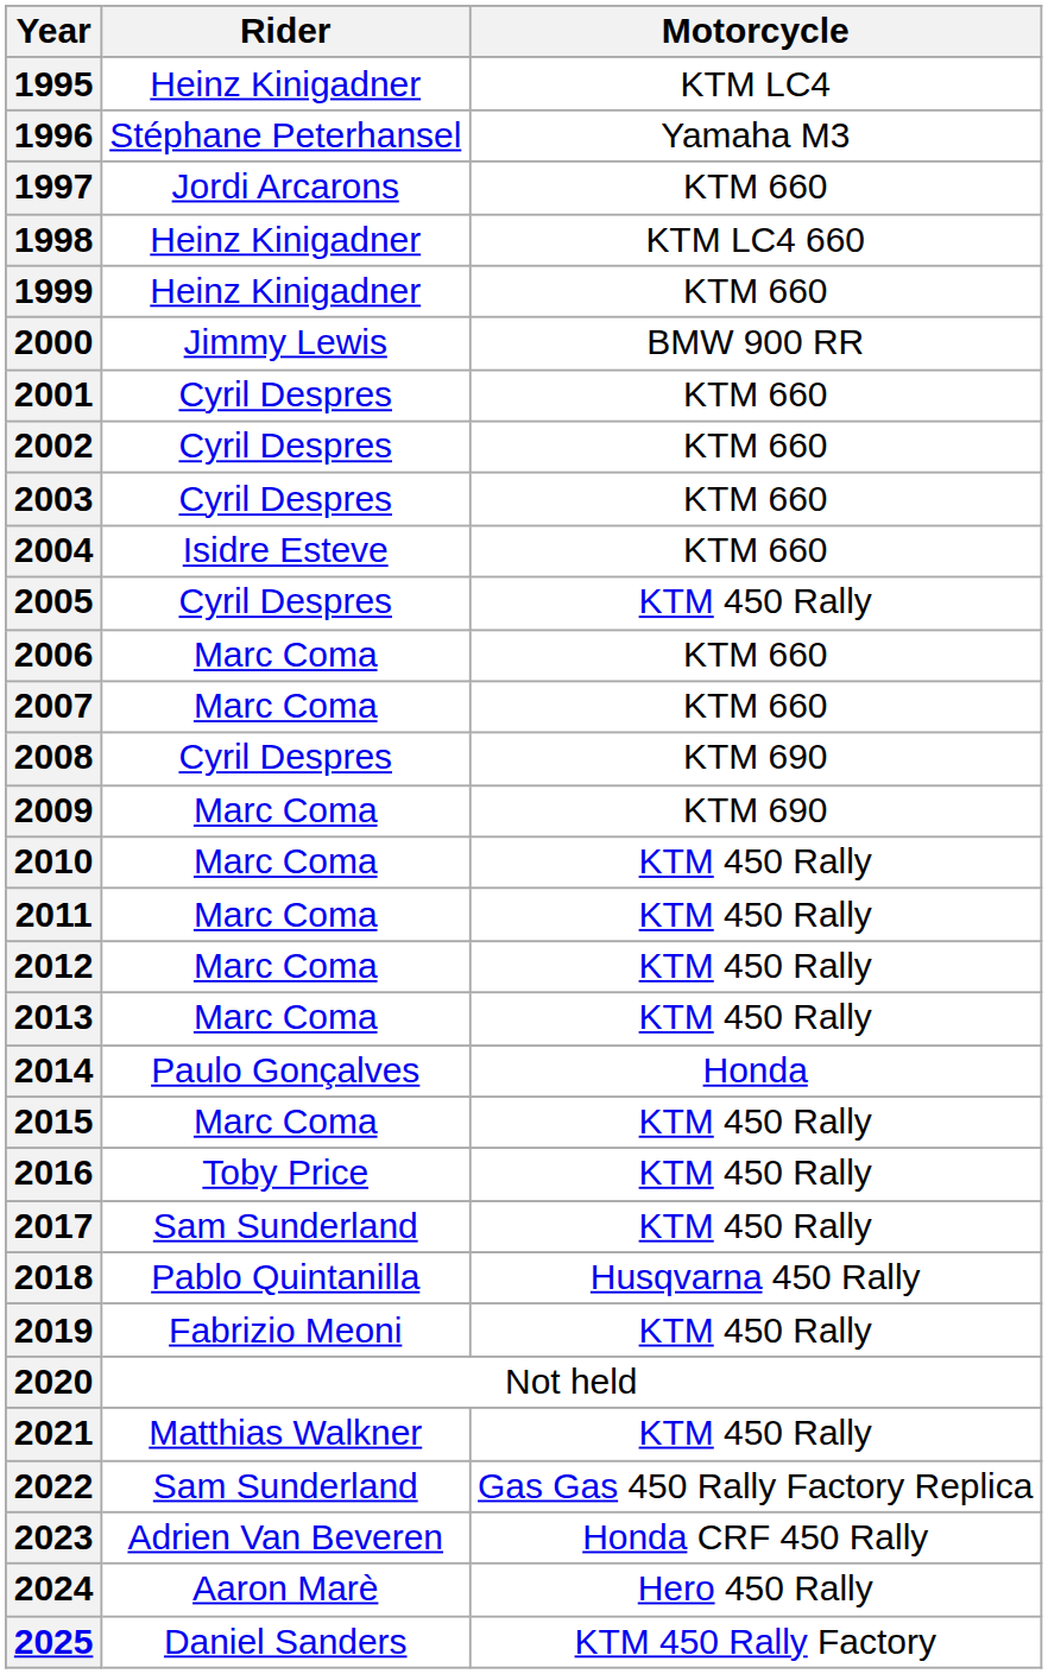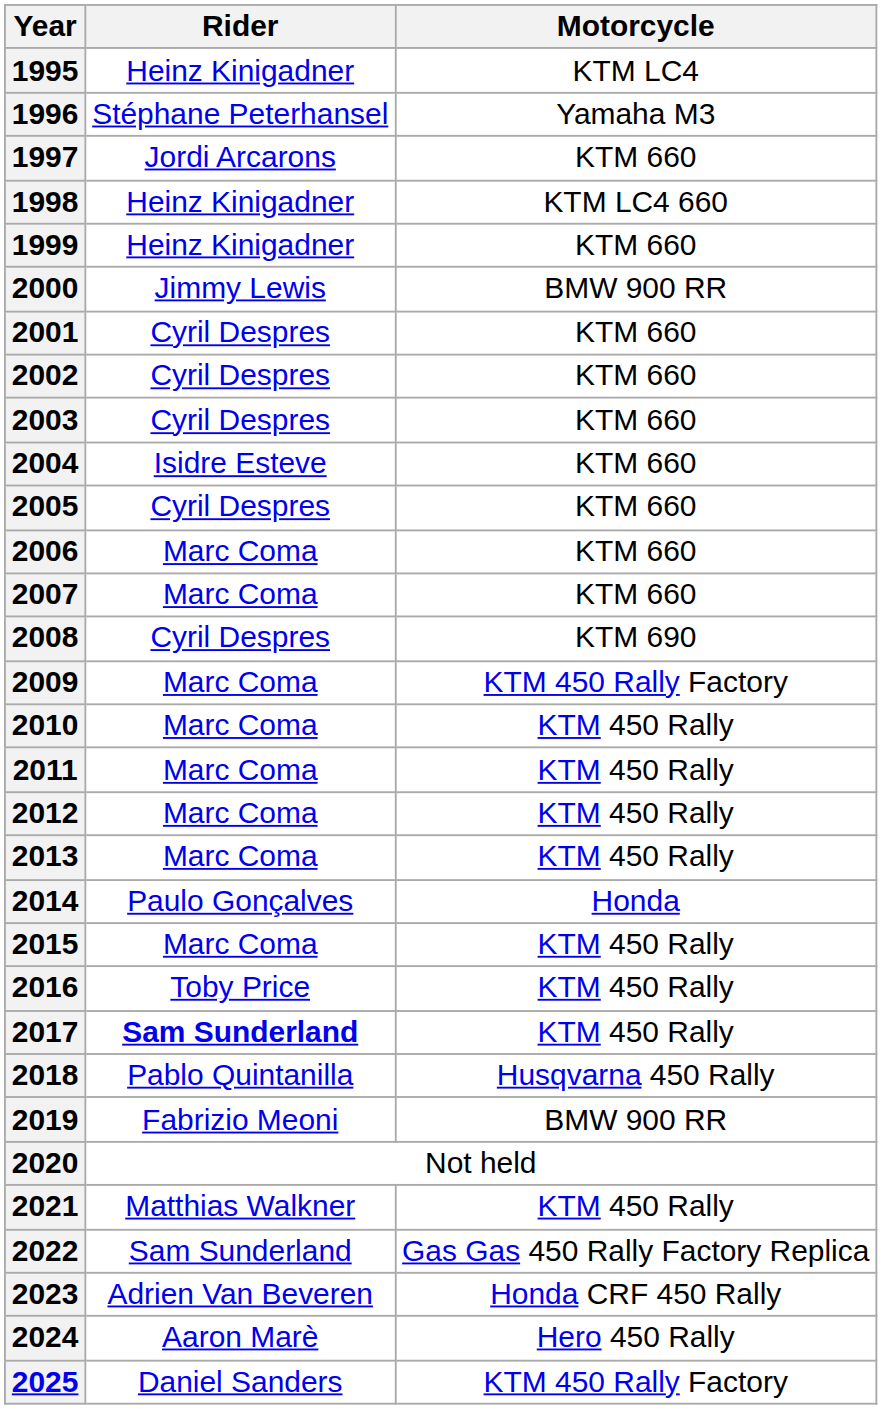 <table class="wikitable sortable" style="border: 1px solid #999; background-color:#FFFFFF; line-height:16px; text-align:center">
 <tr>
 <th>Year</th>
 <th>Rider</th>
 <th>Motorcycle</th>
 </tr>
 <tr>
 <th>1995</th>
 <td> <a href='#'>Heinz Kinigadner</a></td>
 <td>KTM LC4</td>
 </tr>
 <tr>
 <th>1996</th>
 <td> <a href='#'>Stéphane Peterhansel</a></td>
 <td>Yamaha M3</td>
 </tr>
 <tr>
 <th>1997</th>
 <td> <a href='#'>Jordi Arcarons</a></td>
 <td>KTM 660</td>
 </tr>
 <tr>
 <th>1998</th>
 <td> <a href='#'>Heinz Kinigadner</a></td>
 <td>KTM LC4 660</td>
 </tr>
 <tr>
 <th>1999</th>
 <td> <a href='#'>Heinz Kinigadner</a></td>
 <td>KTM 660</td>
 </tr>
 <tr>
 <th>2000</th>
 <td> <a href='#'>Jimmy Lewis</a></td>
 <td>BMW 900 RR</td>
 </tr>
 <tr>
 <th>2001</th>
 <td> <a href='#'>Cyril Despres</a></td>
 <td>KTM 660</td>
 </tr>
 <tr>
 <th>2002</th>
 <td> <a href='#'>Cyril Despres</a></td>
 <td>KTM 660</td>
 </tr>
 <tr>
 <th>2003</th>
 <td> <a href='#'>Cyril Despres</a></td>
 <td>KTM 660</td>
 </tr>
 <tr>
 <th>2004</th>
 <td> <a href='#'>Isidre Esteve</a></td>
 <td>KTM 660</td>
 </tr>
 <tr>
 <th>2005</th>
 <td> <a href='#'>Cyril Despres</a></td>
-<td><a href='#'>KTM</a> 450 Rally</td>
+<td>KTM 660</td>
 </tr>
 <tr>
 <th>2006</th>
 <td> <a href='#'>Marc Coma</a></td>
 <td>KTM 660</td>
 </tr>
 <tr>
 <th>2007</th>
 <td> <a href='#'>Marc Coma</a></td>
 <td>KTM 660</td>
 </tr>
 <tr>
 <th>2008</th>
 <td> <a href='#'>Cyril Despres</a></td>
 <td>KTM 690</td>
 </tr>
 <tr>
 <th>2009</th>
 <td> <a href='#'>Marc Coma</a></td>
-<td>KTM 690</td>
+<td><a href='#'>KTM 450 Rally</a> Factory</td>
 </tr>
 <tr>
 <th>2010</th>
 <td> <a href='#'>Marc Coma</a></td>
 <td><a href='#'>KTM</a> 450 Rally</td>
 </tr>
 <tr>
 <th>2011</th>
 <td> <a href='#'>Marc Coma</a></td>
 <td><a href='#'>KTM</a> 450 Rally</td>
 </tr>
 <tr>
 <th>2012</th>
 <td> <a href='#'>Marc Coma</a></td>
 <td><a href='#'>KTM</a> 450 Rally</td>
 </tr>
 <tr>
 <th>2013</th>
 <td> <a href='#'>Marc Coma</a></td>
 <td><a href='#'>KTM</a> 450 Rally</td>
 </tr>
 <tr>
 <th>2014</th>
 <td> <a href='#'>Paulo Gonçalves</a></td>
 <td><a href='#'>Honda</a></td>
 </tr>
 <tr>
 <th>2015</th>
 <td> <a href='#'>Marc Coma</a></td>
 <td><a href='#'>KTM</a> 450 Rally</td>
 </tr>
 <tr>
 <th>2016</th>
 <td> <a href='#'>Toby Price</a></td>
 <td><a href='#'>KTM</a> 450 Rally</td>
 </tr>
 <tr>
 <th>2017</th>
-<td> <a href='#'>Sam Sunderland</a></td>
+<td><strong> <a href='#'>Sam Sunderland</a></strong></td>
 <td><a href='#'>KTM</a> 450 Rally</td>
 </tr>
 <tr>
 <th>2018</th>
 <td> <a href='#'>Pablo Quintanilla</a></td>
 <td><a href='#'>Husqvarna</a> 450 Rally</td>
 </tr>
 <tr>
 <th>2019</th>
 <td> <a href='#'>Fabrizio Meoni</a></td>
-<td><a href='#'>KTM</a> 450 Rally</td>
+<td>BMW 900 RR</td>
 </tr>
 <tr>
 <th>2020</th>
 <td colspan=2 align=center>Not held</td>
 </tr>
 <tr>
 <th>2021</th>
 <td> <a href='#'>Matthias Walkner</a></td>
 <td><a href='#'>KTM</a> 450 Rally</td>
 </tr>
 <tr>
 <th>2022</th>
 <td> <a href='#'>Sam Sunderland</a></td>
 <td><a href='#'>Gas Gas</a> 450 Rally Factory Replica</td>
 </tr>
 <tr>
 <th>2023</th>
 <td> <a href='#'>Adrien Van Beveren</a></td>
 <td><a href='#'>Honda</a> CRF 450 Rally</td>
 </tr>
 <tr>
 <th>2024</th>
 <td> <a href='#'>Aaron Marè</a></td>
 <td><a href='#'>Hero</a> 450 Rally</td>
 </tr>
 <tr>
 <th><a href='#'>2025</a></th>
 <td> <a href='#'>Daniel Sanders</a></td>
 <td><a href='#'>KTM 450 Rally</a> Factory</td>
 </tr>
 </table>
